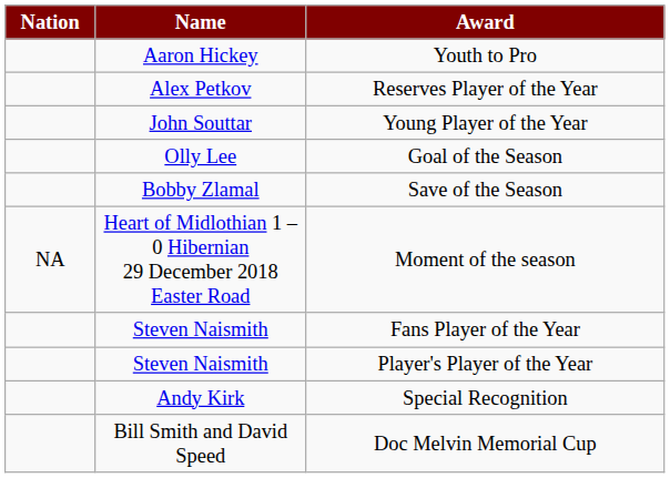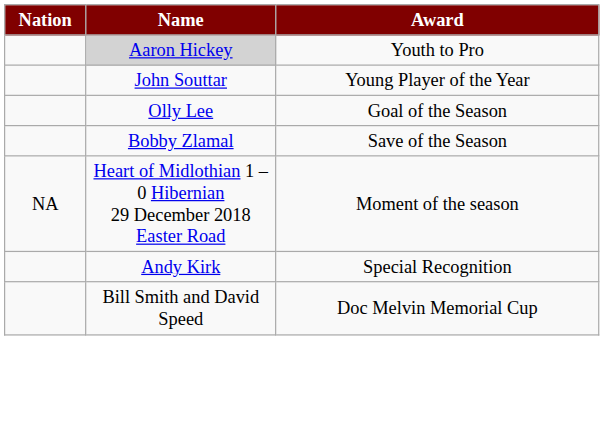 <table class="wikitable" style="font-size: 95%; text-align: center;">
 <tr>
 <th scope="col" style="background:maroon; color:white; width:60px;">Nation</th>
 <th scope="col" style="background:maroon; color:white; width:150px;">Name</th>
 <th scope="col" style="background:maroon; color:white; width:260px;">Award</th>
 </tr>
 <tr>
 <td></td>
-<td><a href='#'>Aaron Hickey</a></td>
+<td style="background: lightgrey;"><a href='#'>Aaron Hickey</a></td>
 <td>Youth to Pro</td>
-</tr>
-<tr>
-<td></td>
-<td><a href='#'>Alex Petkov</a></td>
-<td>Reserves Player of the Year</td>
 </tr>
 <tr>
 <td></td>
 <td><a href='#'>John Souttar</a></td>
 <td>Young Player of the Year</td>
 </tr>
 <tr>
 <td></td>
 <td><a href='#'>Olly Lee</a></td>
 <td>Goal of the Season</td>
 </tr>
 <tr>
 <td></td>
 <td><a href='#'>Bobby Zlamal</a></td>
 <td>Save of the Season</td>
 </tr>
 <tr>
 <td>NA</td>
 <td><a href='#'>Heart of Midlothian</a> 1 – 0 <a href='#'>Hibernian</a><br>29 December 2018<br><a href='#'>Easter Road</a></td>
 <td>Moment of the season</td>
 </tr>
 <tr>
 <td></td>
-<td><a href='#'>Steven Naismith</a></td>
-<td>Fans Player of the Year</td>
-</tr>
-<tr>
-<td></td>
-<td><a href='#'>Steven Naismith</a></td>
-<td>Player's Player of the Year</td>
-</tr>
-<tr>
-<td></td>
 <td><a href='#'>Andy Kirk</a></td>
 <td>Special Recognition</td>
 </tr>
 <tr>
 <td></td>
 <td>Bill Smith and David Speed</td>
 <td>Doc Melvin Memorial Cup</td>
 </tr>
 </table>
